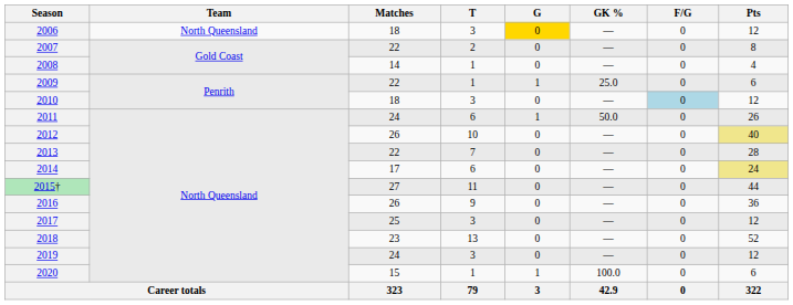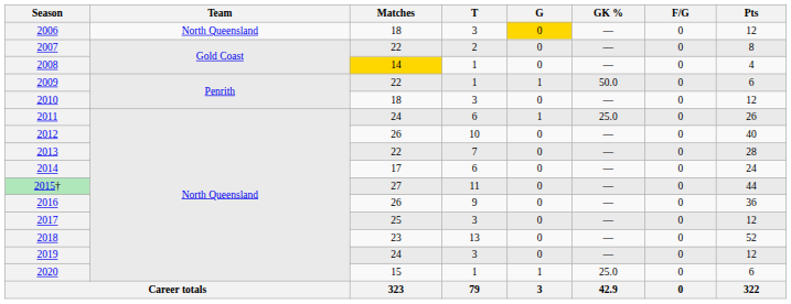 <table class="wikitable sortable"  style="font-size:90%; text-align:center; width:85%;">
 <tr>
 <th width=2%>Season</th>
 <th width=8%>Team</th>
 <th width=2%>Matches</th>
 <th width=2%>T</th>
 <th width=2%>G</th>
 <th width=2%>GK %</th>
 <th width=2%>F/G</th>
 <th width=2%>Pts</th>
 </tr>
 <tr>
 <th scope="row" style="text-align:center; font-weight:normal"><a href='#'>2006</a></th>
 <td style="text-align:center;"> <a href='#'>North Queensland</a></td>
 <td>18</td>
 <td>3</td>
 <td style="background: gold;">0</td>
 <td>—</td>
 <td>0</td>
 <td>12</td>
 </tr>
 <tr style="background-color: #EAEAEA">
 <th scope="row" style="text-align:center; font-weight:normal"><a href='#'>2007</a></th>
 <td rowspan="2" style="text-align:center;"> <a href='#'>Gold Coast</a></td>
 <td>22</td>
 <td>2</td>
 <td>0</td>
 <td>—</td>
 <td>0</td>
 <td>8</td>
 </tr>
 <tr>
 <th scope="row" style="text-align:center; font-weight:normal"><a href='#'>2008</a></th>
-<td>14</td>
+<td style="background: gold;">14</td>
 <td>1</td>
 <td>0</td>
 <td>—</td>
 <td>0</td>
 <td>4</td>
 </tr>
 <tr style="background-color: #EAEAEA">
 <th scope="row" style="text-align:center; font-weight:normal"><a href='#'>2009</a></th>
 <td rowspan="2" style="text-align:center;"> <a href='#'>Penrith</a></td>
 <td>22</td>
 <td>1</td>
 <td>1</td>
-<td>25.0</td>
+<td>50.0</td>
 <td>0</td>
 <td>6</td>
 </tr>
 <tr>
 <th scope="row" style="text-align:center; font-weight:normal"><a href='#'>2010</a></th>
 <td>18</td>
 <td>3</td>
 <td>0</td>
 <td>—</td>
-<td style="background: lightblue;">0</td>
+<td>0</td>
 <td>12</td>
 </tr>
 <tr style="background-color: #EAEAEA">
 <th scope="row" style="text-align:center; font-weight:normal"><a href='#'>2011</a></th>
 <td rowspan="10" style="text-align:center;"> <a href='#'>North Queensland</a></td>
 <td>24</td>
 <td>6</td>
 <td>1</td>
-<td>50.0</td>
+<td>25.0</td>
 <td>0</td>
 <td>26</td>
 </tr>
 <tr>
 <th scope="row" style="text-align:center; font-weight:normal"><a href='#'>2012</a></th>
 <td>26</td>
 <td>10</td>
 <td>0</td>
 <td>—</td>
 <td>0</td>
-<td style="background: khaki;">40</td>
+<td>40</td>
 </tr>
 <tr style="background-color: #EAEAEA">
 <th scope="row" style="text-align:center; font-weight:normal"><a href='#'>2013</a></th>
 <td>22</td>
 <td>7</td>
 <td>0</td>
 <td>—</td>
 <td>0</td>
 <td>28</td>
 </tr>
 <tr>
 <th scope="row" style="text-align:center; font-weight:normal"><a href='#'>2014</a></th>
 <td>17</td>
 <td>6</td>
 <td>0</td>
 <td>—</td>
 <td>0</td>
-<td style="background: khaki;">24</td>
+<td>24</td>
 </tr>
 <tr style="background-color: #EAEAEA">
 <th scope="row" style="text-align:center; font-weight:normal; background:#afe6ba;"><a href='#'>2015</a>†</th>
 <td>27</td>
 <td>11</td>
 <td>0</td>
 <td>—</td>
 <td>0</td>
 <td>44</td>
 </tr>
 <tr>
 <th scope="row" style="text-align:center; font-weight:normal"><a href='#'>2016</a></th>
 <td>26</td>
 <td>9</td>
 <td>0</td>
 <td>—</td>
 <td>0</td>
 <td>36</td>
 </tr>
 <tr style="background-color: #EAEAEA">
 <th scope="row" style="text-align:center; font-weight:normal"><a href='#'>2017</a></th>
 <td>25</td>
 <td>3</td>
 <td>0</td>
 <td>—</td>
 <td>0</td>
 <td>12</td>
 </tr>
 <tr>
 <th scope="row" style="text-align:center; font-weight:normal"><a href='#'>2018</a></th>
 <td>23</td>
 <td>13</td>
 <td>0</td>
 <td>—</td>
 <td>0</td>
 <td>52</td>
 </tr>
 <tr style="background:#eaeaea;">
 <th scope="row" style="text-align:center; font-weight:normal"><a href='#'>2019</a></th>
 <td>24</td>
 <td>3</td>
 <td>0</td>
 <td>—</td>
 <td>0</td>
 <td>12</td>
 </tr>
 <tr>
 <th scope="row" style="text-align:center; font-weight:normal"><a href='#'>2020</a></th>
 <td>15</td>
 <td>1</td>
 <td>1</td>
-<td>100.0</td>
+<td>25.0</td>
 <td>0</td>
 <td>6</td>
 </tr>
 <tr class="sortbottom">
 <th colspan=2>Career totals</th>
 <th>323</th>
 <th>79</th>
 <th>3</th>
 <th>42.9</th>
 <th>0</th>
 <th>322</th>
 </tr>
 </table>
